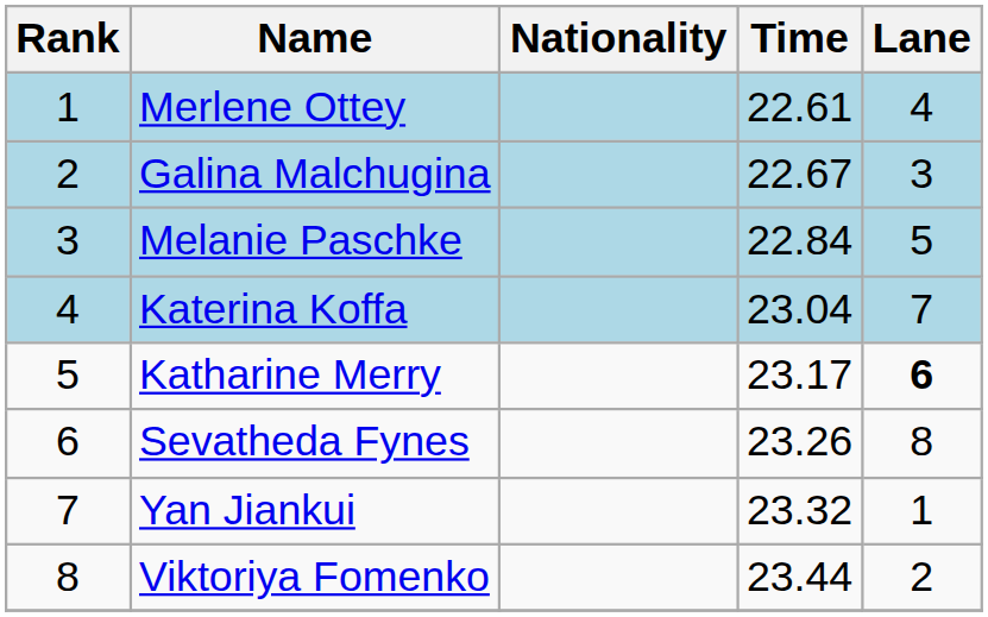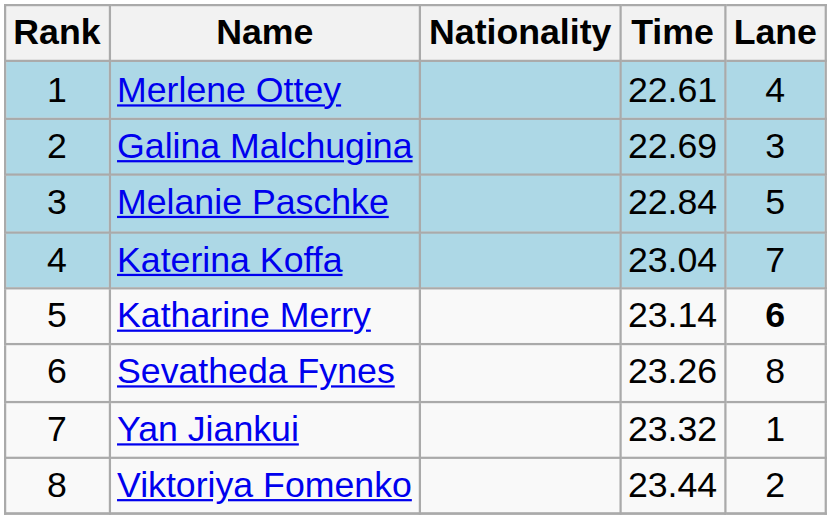 <table class="wikitable sortable" style="text-align:center">
 <tr>
 <th>Rank</th>
 <th>Name</th>
 <th>Nationality</th>
 <th>Time</th>
 <th>Lane</th>
 </tr>
 <tr bgcolor=lightblue>
 <td>1</td>
 <td align=left><a href='#'>Merlene Ottey</a></td>
 <td align=left></td>
 <td>22.61</td>
 <td>4</td>
 </tr>
 <tr bgcolor=lightblue>
 <td>2</td>
 <td align=left><a href='#'>Galina Malchugina</a></td>
 <td align=left></td>
-<td>22.67</td>
+<td>22.69</td>
 <td>3</td>
 </tr>
 <tr bgcolor=lightblue>
 <td>3</td>
 <td align=left><a href='#'>Melanie Paschke</a></td>
 <td align=left></td>
 <td>22.84</td>
 <td>5</td>
 </tr>
 <tr bgcolor=lightblue>
 <td>4</td>
 <td align=left><a href='#'>Katerina Koffa</a></td>
 <td align=left></td>
 <td>23.04</td>
 <td>7</td>
 </tr>
 <tr>
 <td>5</td>
 <td align=left><a href='#'>Katharine Merry</a></td>
 <td align=left></td>
-<td>23.17</td>
+<td>23.14</td>
 <td><strong>6</strong></td>
 </tr>
 <tr>
 <td>6</td>
 <td align=left><a href='#'>Sevatheda Fynes</a></td>
 <td align=left></td>
 <td>23.26</td>
 <td>8</td>
 </tr>
 <tr>
 <td>7</td>
 <td align=left><a href='#'>Yan Jiankui</a></td>
 <td align=left></td>
 <td>23.32</td>
 <td>1</td>
 </tr>
 <tr>
 <td>8</td>
 <td align=left><a href='#'>Viktoriya Fomenko</a></td>
 <td align=left></td>
 <td>23.44</td>
 <td>2</td>
 </tr>
 <tr>
 </tr>
 </table>
